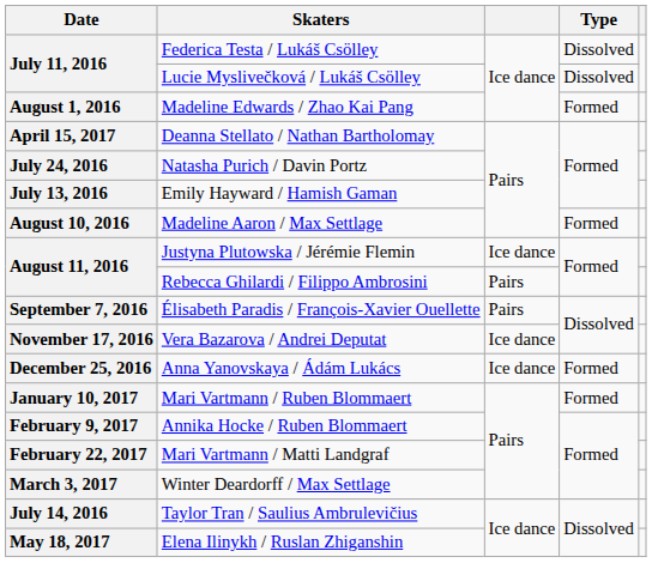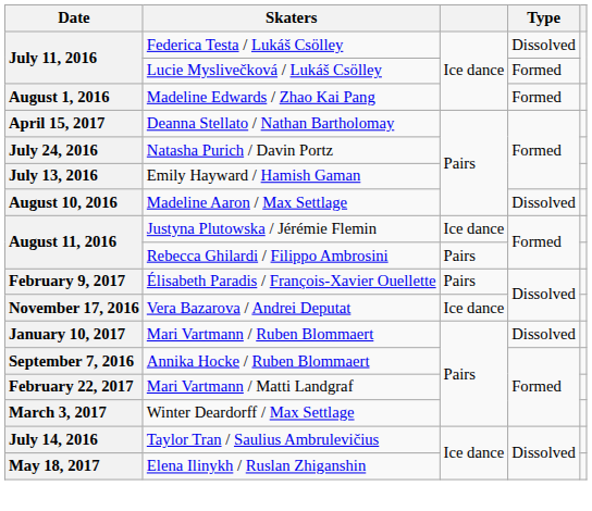 <table class="wikitable unsortable" style="text-align:left; font-size:90%">
 <tr>
 <th scope="col">Date</th>
 <th scope="col">Skaters</th>
 <th scope="col"></th>
 <th scope="col">Type</th>
 <th scope="col"></th>
 </tr>
 <tr>
 <th scope="row" style="text-align:left" rowspan="2">July 11, 2016</th>
 <td> <a href='#'>Federica Testa</a> / <a href='#'>Lukáš Csölley</a></td>
 <td rowspan="3">Ice dance</td>
 <td>Dissolved</td>
 <td rowspan="2"></td>
 </tr>
 <tr>
 <td> <a href='#'>Lucie Myslivečková</a> / <a href='#'>Lukáš Csölley</a></td>
-<td>Dissolved</td>
+<td>Formed</td>
 </tr>
 <tr>
 <th scope="row" style="text-align:left">August 1, 2016</th>
 <td> <a href='#'>Madeline Edwards</a> / <a href='#'>Zhao Kai Pang</a></td>
 <td>Formed</td>
 <td></td>
 </tr>
 <tr>
 <th scope="row" style="text-align:left">April 15, 2017</th>
 <td> <a href='#'>Deanna Stellato</a> / <a href='#'>Nathan Bartholomay</a></td>
 <td rowspan="4">Pairs</td>
 <td rowspan="3">Formed</td>
 <td></td>
 </tr>
 <tr>
 <th scope="row" style="text-align:left">July 24, 2016</th>
 <td> <a href='#'>Natasha Purich</a> / Davin Portz</td>
 <td></td>
 </tr>
 <tr>
 <th scope="row" style="text-align:left">July 13, 2016</th>
 <td> Emily Hayward / <a href='#'>Hamish Gaman</a></td>
 <td></td>
 </tr>
 <tr>
 <th scope="row" style="text-align:left">August 10, 2016</th>
 <td> <a href='#'>Madeline Aaron</a> / <a href='#'>Max Settlage</a></td>
-<td>Formed</td>
+<td>Dissolved</td>
 <td></td>
 </tr>
 <tr>
 <th scope="row" style="text-align:left" rowspan="2">August 11, 2016</th>
 <td> <a href='#'>Justyna Plutowska</a> / Jérémie Flemin</td>
 <td>Ice dance</td>
 <td rowspan="2">Formed</td>
 <td></td>
 </tr>
 <tr>
 <td> <a href='#'>Rebecca Ghilardi</a> / <a href='#'>Filippo Ambrosini</a></td>
 <td>Pairs</td>
 <td></td>
 </tr>
 <tr>
-<th scope="row" style="text-align:left">September 7, 2016</th>
+<th scope="row" style="text-align:left">February 9, 2017</th>
 <td> <a href='#'>Élisabeth Paradis</a> / <a href='#'>François-Xavier Ouellette</a></td>
 <td>Pairs</td>
 <td rowspan="2">Dissolved</td>
 <td></td>
 </tr>
 <tr>
 <th scope="row" style="text-align:left">November 17, 2016</th>
 <td> <a href='#'>Vera Bazarova</a> / <a href='#'>Andrei Deputat</a></td>
 <td>Ice dance</td>
 <td></td>
 </tr>
 <tr>
-<th scope="row" style="text-align:left">December 25, 2016</th>
-<td> <a href='#'>Anna Yanovskaya</a> / <a href='#'>Ádám Lukács</a></td>
-<td>Ice dance</td>
-<td>Formed</td>
+<th scope="row" style="text-align:left">January 10, 2017</th>
+<td> <a href='#'>Mari Vartmann</a> / <a href='#'>Ruben Blommaert</a></td>
+<td rowspan="4">Pairs</td>
+<td>Dissolved</td>
 <td></td>
 </tr>
 <tr>
-<th scope="row" style="text-align:left">January 10, 2017</th>
-<td> <a href='#'>Mari Vartmann</a> / <a href='#'>Ruben Blommaert</a></td>
-<td rowspan="4">Pairs</td>
-<td>Formed</td>
-<td></td>
-</tr>
-<tr>
-<th scope="row" style="text-align:left">February 9, 2017</th>
+<th scope="row" style="text-align:left">September 7, 2016</th>
 <td> <a href='#'>Annika Hocke</a> / <a href='#'>Ruben Blommaert</a></td>
 <td rowspan="3">Formed</td>
 <td></td>
 </tr>
 <tr>
 <th scope="row" style="text-align:left">February 22, 2017</th>
 <td> <a href='#'>Mari Vartmann</a> / Matti Landgraf</td>
 <td></td>
 </tr>
 <tr>
 <th scope="row" style="text-align:left">March 3, 2017</th>
 <td> Winter Deardorff / <a href='#'>Max Settlage</a></td>
 <td></td>
 </tr>
 <tr>
 <th scope="row" style="text-align:left">July 14, 2016</th>
 <td> <a href='#'>Taylor Tran</a> / <a href='#'>Saulius Ambrulevičius</a></td>
 <td rowspan="2">Ice dance</td>
 <td rowspan="2">Dissolved</td>
 <td></td>
 </tr>
 <tr>
 <th scope="row" style="text-align:left">May 18, 2017</th>
 <td> <a href='#'>Elena Ilinykh</a> / <a href='#'>Ruslan Zhiganshin</a></td>
 <td></td>
 </tr>
 </table>
